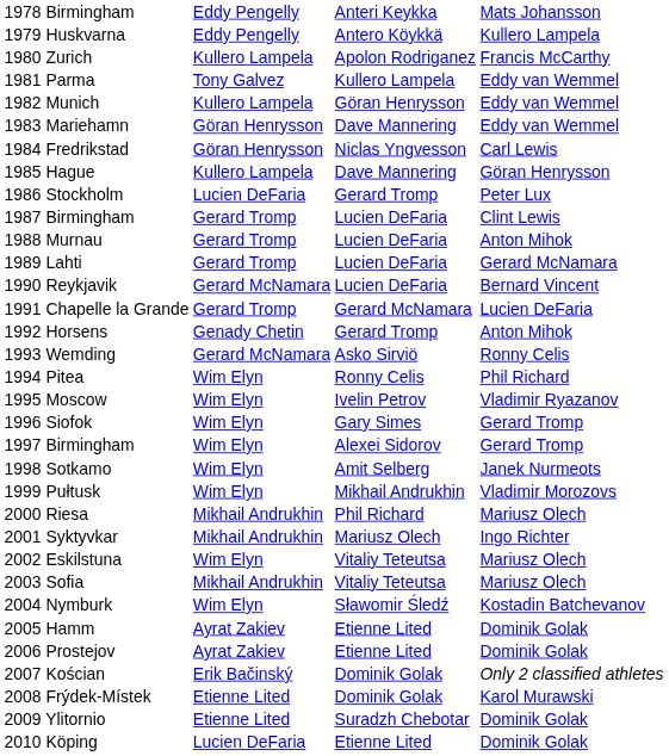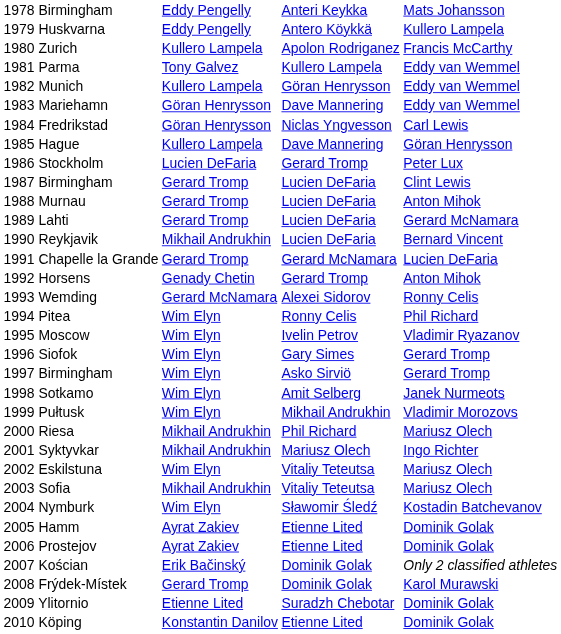 <table>
 <tr>
 <td>1978 Birmingham</td>
 <td> <a href='#'>Eddy Pengelly</a></td>
 <td> <a href='#'>Anteri Keykka</a></td>
 <td> <a href='#'>Mats Johansson</a></td>
 </tr>
 <tr>
 <td>1979 Huskvarna</td>
 <td> <a href='#'>Eddy Pengelly</a></td>
 <td> <a href='#'>Antero Köykkä</a></td>
 <td> <a href='#'>Kullero Lampela</a></td>
 </tr>
 <tr>
 <td>1980 Zurich</td>
 <td> <a href='#'>Kullero Lampela</a></td>
 <td> <a href='#'>Apolon Rodriganez</a></td>
 <td> <a href='#'>Francis McCarthy</a></td>
 </tr>
 <tr>
 <td>1981 Parma</td>
 <td> <a href='#'>Tony Galvez</a></td>
 <td> <a href='#'>Kullero Lampela</a></td>
 <td> <a href='#'>Eddy van Wemmel</a></td>
 </tr>
 <tr>
 <td>1982 Munich</td>
 <td> <a href='#'>Kullero Lampela</a></td>
 <td> <a href='#'>Göran Henrysson</a></td>
 <td> <a href='#'>Eddy van Wemmel</a></td>
 </tr>
 <tr>
 <td>1983 Mariehamn</td>
 <td> <a href='#'>Göran Henrysson</a></td>
 <td> <a href='#'>Dave Mannering</a></td>
 <td> <a href='#'>Eddy van Wemmel</a></td>
 </tr>
 <tr>
 <td>1984 Fredrikstad</td>
 <td> <a href='#'>Göran Henrysson</a></td>
 <td> <a href='#'>Niclas Yngvesson</a></td>
 <td> <a href='#'>Carl Lewis</a></td>
 </tr>
 <tr>
 <td>1985 Hague</td>
 <td> <a href='#'>Kullero Lampela</a></td>
 <td> <a href='#'>Dave Mannering</a></td>
 <td> <a href='#'>Göran Henrysson</a></td>
 </tr>
 <tr>
 <td>1986 Stockholm</td>
 <td> <a href='#'>Lucien DeFaria</a></td>
 <td> <a href='#'>Gerard Tromp</a></td>
 <td> <a href='#'>Peter Lux</a></td>
 </tr>
 <tr>
 <td>1987 Birmingham</td>
 <td> <a href='#'>Gerard Tromp</a></td>
 <td> <a href='#'>Lucien DeFaria</a></td>
 <td> <a href='#'>Clint Lewis</a></td>
 </tr>
 <tr>
 <td>1988 Murnau</td>
 <td> <a href='#'>Gerard Tromp</a></td>
 <td> <a href='#'>Lucien DeFaria</a></td>
 <td> <a href='#'>Anton Mihok</a></td>
 </tr>
 <tr>
 <td>1989 Lahti</td>
 <td> <a href='#'>Gerard Tromp</a></td>
 <td> <a href='#'>Lucien DeFaria</a></td>
 <td> <a href='#'>Gerard McNamara</a></td>
 </tr>
 <tr>
 <td>1990 Reykjavik</td>
-<td> <a href='#'>Gerard McNamara</a></td>
+<td> <a href='#'>Mikhail Andrukhin</a></td>
 <td> <a href='#'>Lucien DeFaria</a></td>
 <td> <a href='#'>Bernard Vincent</a></td>
 </tr>
 <tr>
 <td>1991 Chapelle la Grande</td>
 <td> <a href='#'>Gerard Tromp</a></td>
 <td> <a href='#'>Gerard McNamara</a></td>
 <td> <a href='#'>Lucien DeFaria</a></td>
 </tr>
 <tr>
 <td>1992 Horsens</td>
 <td> <a href='#'>Genady Chetin</a></td>
 <td> <a href='#'>Gerard Tromp</a></td>
 <td> <a href='#'>Anton Mihok</a></td>
 </tr>
 <tr>
 <td>1993 Wemding</td>
 <td> <a href='#'>Gerard McNamara</a></td>
-<td> <a href='#'>Asko Sirviö</a></td>
+<td> <a href='#'>Alexei Sidorov</a></td>
 <td> <a href='#'>Ronny Celis</a></td>
 </tr>
 <tr>
 <td>1994 Pitea</td>
 <td> <a href='#'>Wim Elyn</a></td>
 <td> <a href='#'>Ronny Celis</a></td>
 <td> <a href='#'>Phil Richard</a></td>
 </tr>
 <tr>
 <td>1995 Moscow</td>
 <td> <a href='#'>Wim Elyn</a></td>
 <td> <a href='#'>Ivelin Petrov</a></td>
 <td> <a href='#'>Vladimir Ryazanov</a></td>
 </tr>
 <tr>
 <td>1996 Siofok</td>
 <td> <a href='#'>Wim Elyn</a></td>
 <td> <a href='#'>Gary Simes</a></td>
 <td> <a href='#'>Gerard Tromp</a></td>
 </tr>
 <tr>
 <td>1997 Birmingham</td>
 <td> <a href='#'>Wim Elyn</a></td>
-<td> <a href='#'>Alexei Sidorov</a></td>
+<td> <a href='#'>Asko Sirviö</a></td>
 <td> <a href='#'>Gerard Tromp</a></td>
 </tr>
 <tr>
 <td>1998 Sotkamo</td>
 <td> <a href='#'>Wim Elyn</a></td>
 <td> <a href='#'>Amit Selberg</a></td>
 <td> <a href='#'>Janek Nurmeots</a></td>
 </tr>
 <tr>
 <td>1999 Pułtusk</td>
 <td> <a href='#'>Wim Elyn</a></td>
 <td> <a href='#'>Mikhail Andrukhin</a></td>
 <td> <a href='#'>Vladimir Morozovs</a></td>
 </tr>
 <tr>
 <td>2000 Riesa</td>
 <td> <a href='#'>Mikhail Andrukhin</a></td>
 <td> <a href='#'>Phil Richard</a></td>
 <td> <a href='#'>Mariusz Olech</a></td>
 </tr>
 <tr>
 <td>2001 Syktyvkar</td>
 <td> <a href='#'>Mikhail Andrukhin</a></td>
 <td> <a href='#'>Mariusz Olech</a></td>
 <td> <a href='#'>Ingo Richter</a></td>
 </tr>
 <tr>
 <td>2002 Eskilstuna</td>
 <td> <a href='#'>Wim Elyn</a></td>
 <td> <a href='#'>Vitaliy Teteutsa</a></td>
 <td> <a href='#'>Mariusz Olech</a></td>
 </tr>
 <tr>
 <td>2003 Sofia</td>
 <td> <a href='#'>Mikhail Andrukhin</a></td>
 <td> <a href='#'>Vitaliy Teteutsa</a></td>
 <td> <a href='#'>Mariusz Olech</a></td>
 </tr>
 <tr>
 <td>2004 Nymburk</td>
 <td> <a href='#'>Wim Elyn</a></td>
 <td> <a href='#'>Sławomir Śledź</a></td>
 <td> <a href='#'>Kostadin Batchevanov</a></td>
 </tr>
 <tr>
 <td>2005 Hamm</td>
 <td> <a href='#'>Ayrat Zakiev</a></td>
 <td> <a href='#'>Etienne Lited</a></td>
 <td> <a href='#'>Dominik Golak</a></td>
 </tr>
 <tr>
 <td>2006 Prostejov</td>
 <td> <a href='#'>Ayrat Zakiev</a></td>
 <td> <a href='#'>Etienne Lited</a></td>
 <td> <a href='#'>Dominik Golak</a></td>
 </tr>
 <tr>
 <td>2007 Kościan</td>
 <td> <a href='#'>Erik Bačinský</a></td>
 <td> <a href='#'>Dominik Golak</a></td>
 <td><em> Only 2 classified athletes</em></td>
 </tr>
 <tr>
 <td>2008 Frýdek-Místek</td>
-<td> <a href='#'>Etienne Lited</a></td>
+<td> <a href='#'>Gerard Tromp</a></td>
 <td> <a href='#'>Dominik Golak</a></td>
 <td> <a href='#'>Karol Murawski</a></td>
 </tr>
 <tr>
 <td>2009 Ylitornio</td>
 <td> <a href='#'>Etienne Lited</a></td>
 <td> <a href='#'>Suradzh Chebotar</a></td>
 <td> <a href='#'>Dominik Golak</a></td>
 </tr>
 <tr>
 <td>2010 Köping</td>
-<td> <a href='#'>Lucien DeFaria</a></td>
+<td> <a href='#'>Konstantin Danilov</a></td>
 <td> <a href='#'>Etienne Lited</a></td>
 <td> <a href='#'>Dominik Golak</a></td>
 </tr>
 </table>
